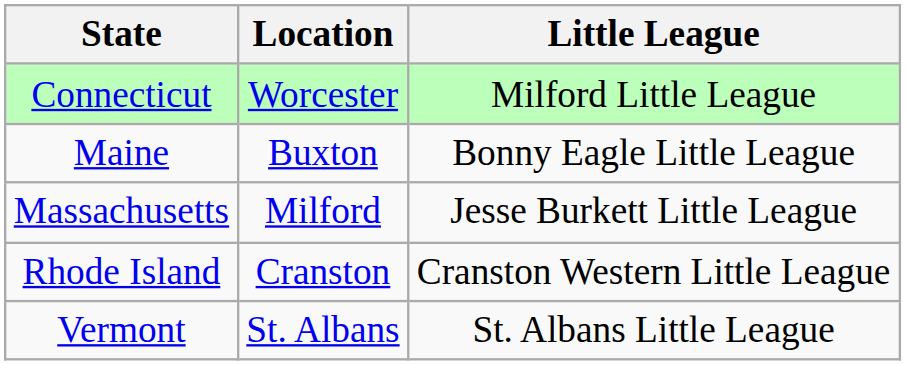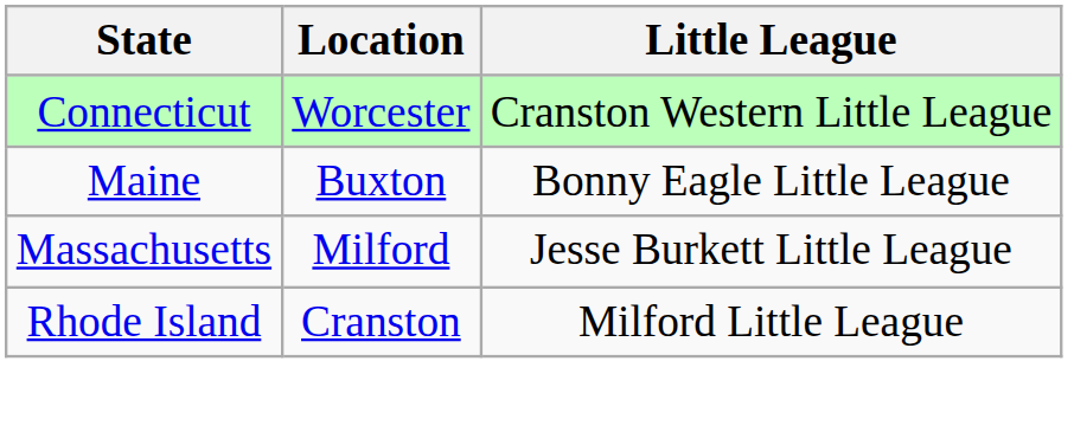 <table class="wikitable">
 <tr>
 <th>State</th>
 <th>Location</th>
 <th>Little League</th>
 </tr>
 <tr bgcolor=#bbffbb>
 <td align=center> <a href='#'>Connecticut</a></td>
 <td align=center><a href='#'>Worcester</a></td>
-<td align=center>Milford Little League</td>
+<td align=center>Cranston Western Little League</td>
 </tr>
 <tr>
 <td align=center> <a href='#'>Maine</a></td>
 <td align=center><a href='#'>Buxton</a></td>
 <td align=center>Bonny Eagle Little League</td>
 </tr>
 <tr>
 <td align=center> <a href='#'>Massachusetts</a></td>
 <td align=center><a href='#'>Milford</a></td>
 <td align=center>Jesse Burkett Little League</td>
 </tr>
 <tr>
 <td align=center> <a href='#'>Rhode Island</a></td>
 <td align=center><a href='#'>Cranston</a></td>
-<td align=center>Cranston Western Little League</td>
-</tr>
-<tr>
-<td align=center> <a href='#'>Vermont</a></td>
-<td align=center><a href='#'>St. Albans</a></td>
-<td align=center>St. Albans Little League</td>
+<td align=center>Milford Little League</td>
 </tr>
 </table>
